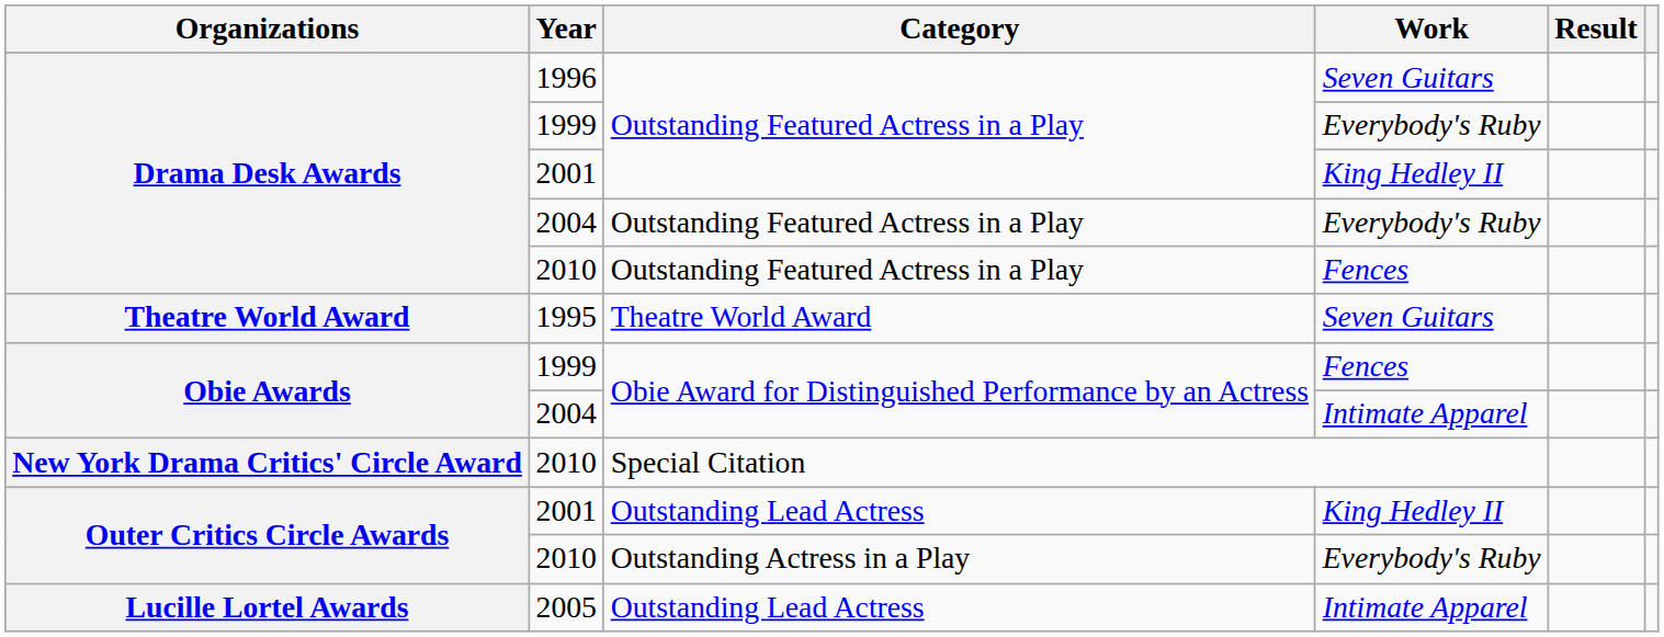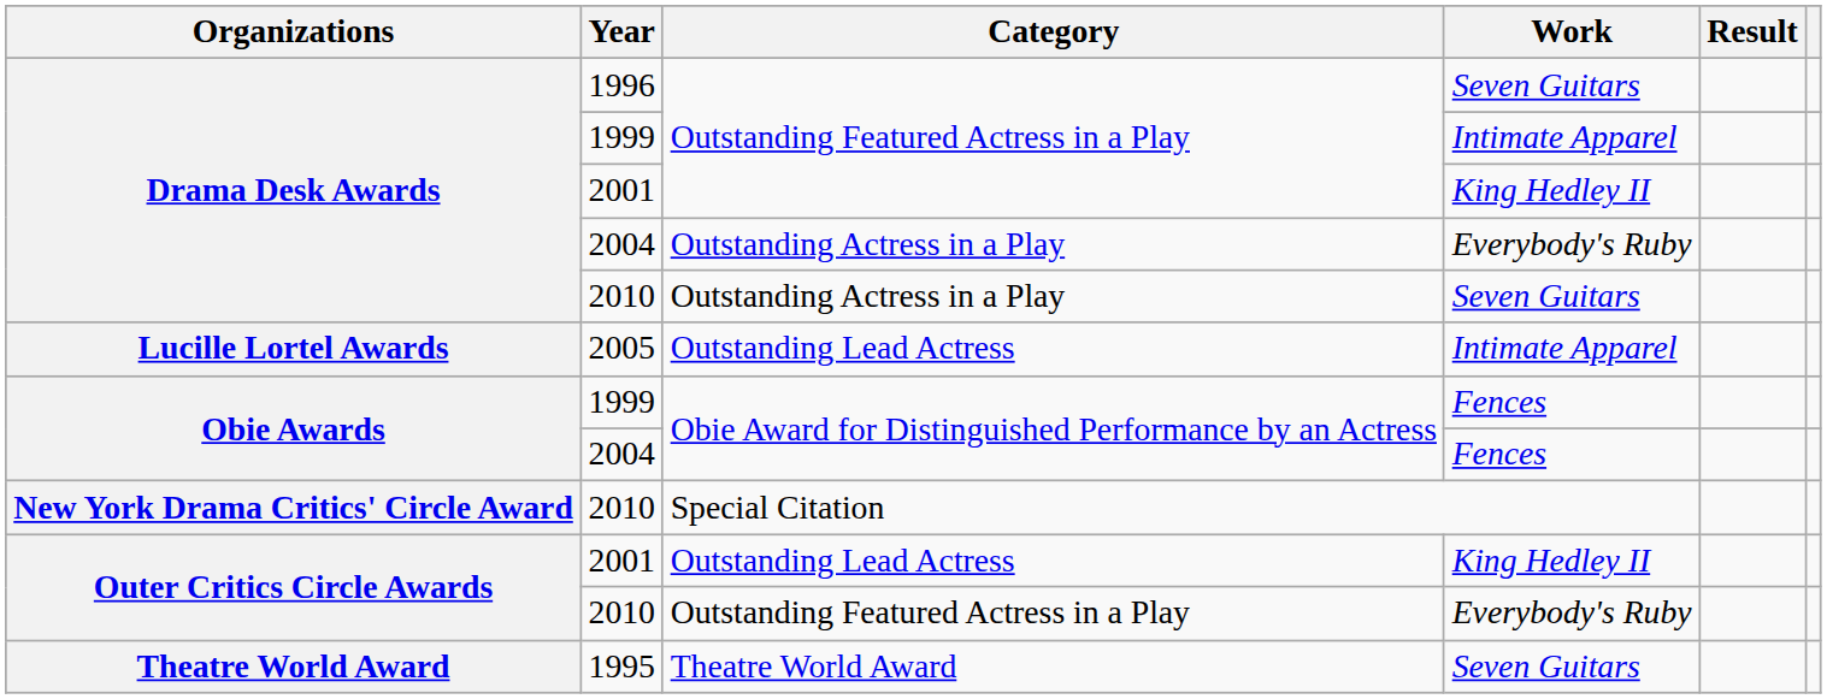 <table class= "wikitable plainrowheaders sortable">
 <tr>
 <th>Organizations</th>
 <th scope="col">Year</th>
 <th scope="col">Category</th>
 <th scope="col">Work</th>
 <th scope="col">Result</th>
 <th scope="col" class="unsortable"></th>
 </tr>
 <tr>
 <th scope="row" rowspan="5"><a href='#'>Drama Desk Awards</a></th>
 <td style="text-align:center;">1996</td>
 <td rowspan="3"><a href='#'>Outstanding Featured Actress in a Play</a></td>
 <td><em><a href='#'>Seven Guitars</a></em></td>
 <td></td>
 <td style="text-align:center;"></td>
 </tr>
 <tr>
 <td style="text-align:center;">1999</td>
-<td><em>Everybody's Ruby</em></td>
+<td><em><a href='#'>Intimate Apparel</a></em></td>
 <td></td>
 <td style="text-align:center;"></td>
 </tr>
 <tr>
 <td style="text-align:center;">2001</td>
 <td><em><a href='#'>King Hedley II</a></em></td>
 <td></td>
 <td style="text-align:center;"></td>
 </tr>
 <tr>
 <td style="text-align:center;">2004</td>
-<td>Outstanding Featured Actress in a Play</td>
+<td><a href='#'>Outstanding Actress in a Play</a></td>
 <td><em>Everybody's Ruby</em></td>
 <td></td>
 <td style="text-align:center;"></td>
 </tr>
 <tr>
 <td style="text-align:center;">2010</td>
-<td>Outstanding Featured Actress in a Play</td>
-<td><em><a href='#'>Fences</a></em></td>
+<td>Outstanding Actress in a Play</td>
+<td><em><a href='#'>Seven Guitars</a></em></td>
 <td></td>
 <td style="text-align:center;"></td>
 </tr>
 <tr>
-<th scope="row" rowspan="1"><a href='#'>Theatre World Award</a></th>
-<td style="text-align:center;">1995</td>
-<td><a href='#'>Theatre World Award</a></td>
-<td><em><a href='#'>Seven Guitars</a></em></td>
+<th scope="row" rowspan="1"><a href='#'>Lucille Lortel Awards</a></th>
+<td style="text-align:center;">2005</td>
+<td><a href='#'>Outstanding Lead Actress</a></td>
+<td><em><a href='#'>Intimate Apparel</a></em></td>
 <td></td>
 <td style="text-align:center;"></td>
 </tr>
 <tr>
 <th scope="row" rowspan="2"><a href='#'>Obie Awards</a></th>
 <td style="text-align:center;">1999</td>
 <td rowspan="2"><a href='#'>Obie Award for Distinguished Performance by an Actress</a></td>
 <td><em><a href='#'>Fences</a></em></td>
 <td></td>
 <td style="text-align:center;"></td>
 </tr>
 <tr>
 <td style="text-align:center;">2004</td>
-<td><em><a href='#'>Intimate Apparel</a></em></td>
+<td><em><a href='#'>Fences</a></em></td>
 <td></td>
 <td style="text-align:center;"></td>
 </tr>
 <tr>
 <th scope="row" rowspan="1"><a href='#'>New York Drama Critics' Circle Award</a></th>
 <td style="text-align:center;">2010</td>
 <td colspan="2">Special Citation</td>
 <td></td>
 <td style="text-align:center;"></td>
 </tr>
 <tr>
 <th scope="row" rowspan="2"><a href='#'>Outer Critics Circle Awards</a></th>
 <td style="text-align:center;">2001</td>
 <td><a href='#'>Outstanding Lead Actress</a></td>
 <td><em><a href='#'>King Hedley II</a></em></td>
 <td></td>
 <td style="text-align:center;"></td>
 </tr>
 <tr>
 <td style="text-align:center;">2010</td>
-<td>Outstanding Actress in a Play</td>
+<td>Outstanding Featured Actress in a Play</td>
 <td><em>Everybody's Ruby</em></td>
 <td></td>
 <td style="text-align:center;"></td>
 </tr>
 <tr>
-<th scope="row" rowspan="1"><a href='#'>Lucille Lortel Awards</a></th>
-<td style="text-align:center;">2005</td>
-<td><a href='#'>Outstanding Lead Actress</a></td>
-<td><em><a href='#'>Intimate Apparel</a></em></td>
+<th scope="row" rowspan="1"><a href='#'>Theatre World Award</a></th>
+<td style="text-align:center;">1995</td>
+<td><a href='#'>Theatre World Award</a></td>
+<td><em><a href='#'>Seven Guitars</a></em></td>
 <td></td>
 <td style="text-align:center;"></td>
 </tr>
 </table>
